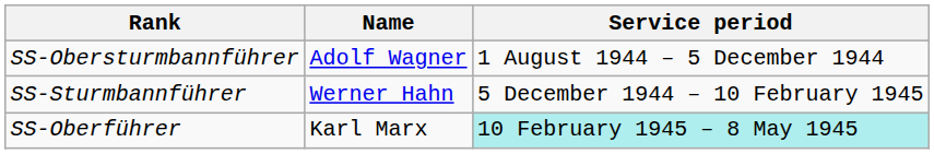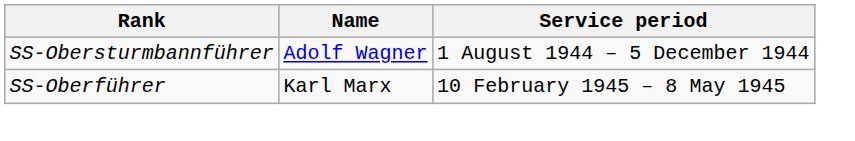 <table class="wikitable">
 <tr>
 <th>Rank</th>
 <th>Name</th>
 <th>Service period</th>
 </tr>
 <tr>
 <td><em>SS-Obersturmbannführer</em></td>
 <td><a href='#'>Adolf Wagner</a></td>
 <td>1 August 1944 – 5 December 1944</td>
 </tr>
 <tr>
-<td><em>SS-Sturmbannführer</em></td>
-<td><a href='#'>Werner Hahn</a></td>
-<td>5 December 1944 – 10 February 1945</td>
-</tr>
-<tr>
 <td><em>SS-Oberführer</em></td>
 <td>Karl Marx</td>
-<td style="background: paleturquoise;">10 February 1945 – 8 May 1945</td>
+<td>10 February 1945 – 8 May 1945</td>
 </tr>
 </table>
